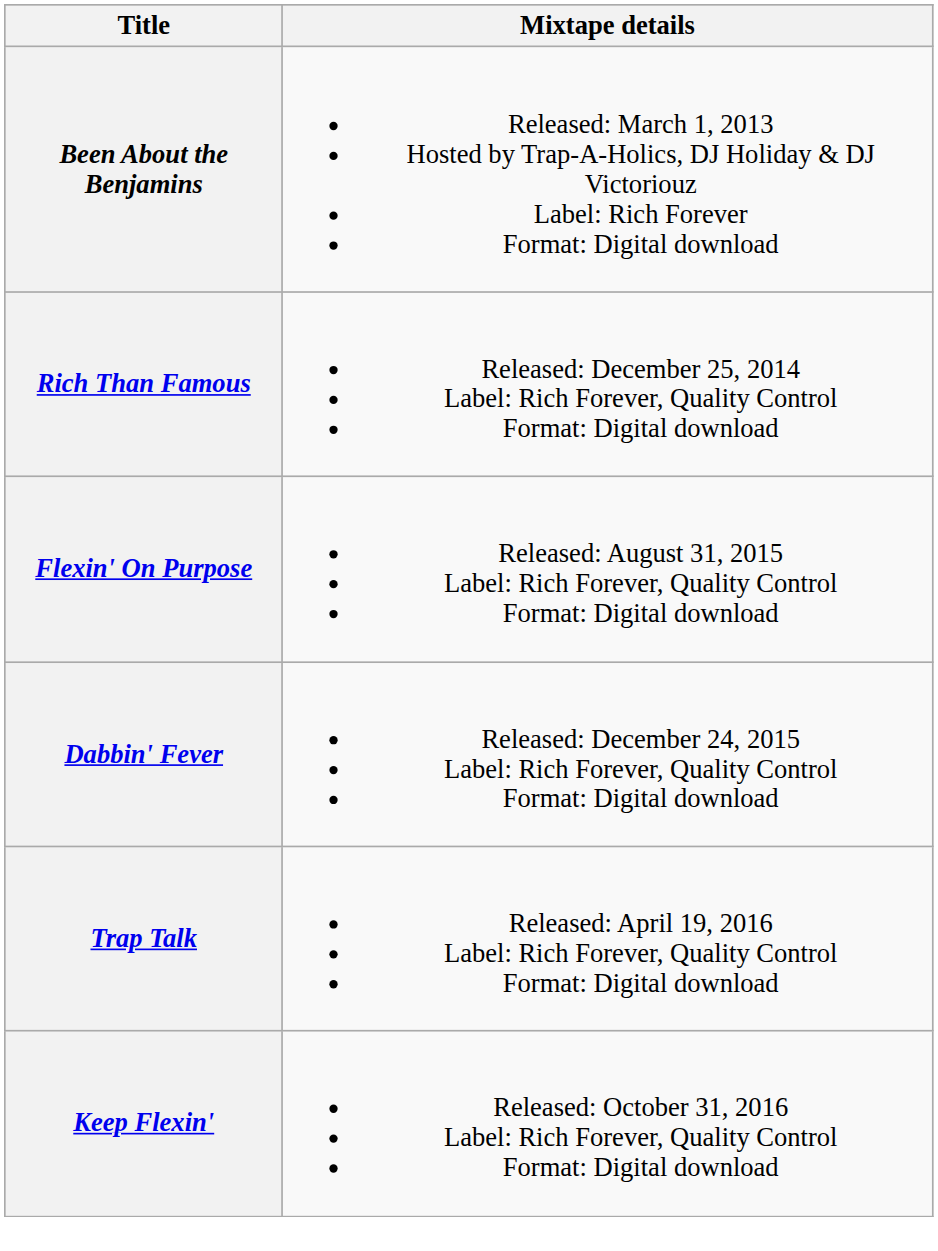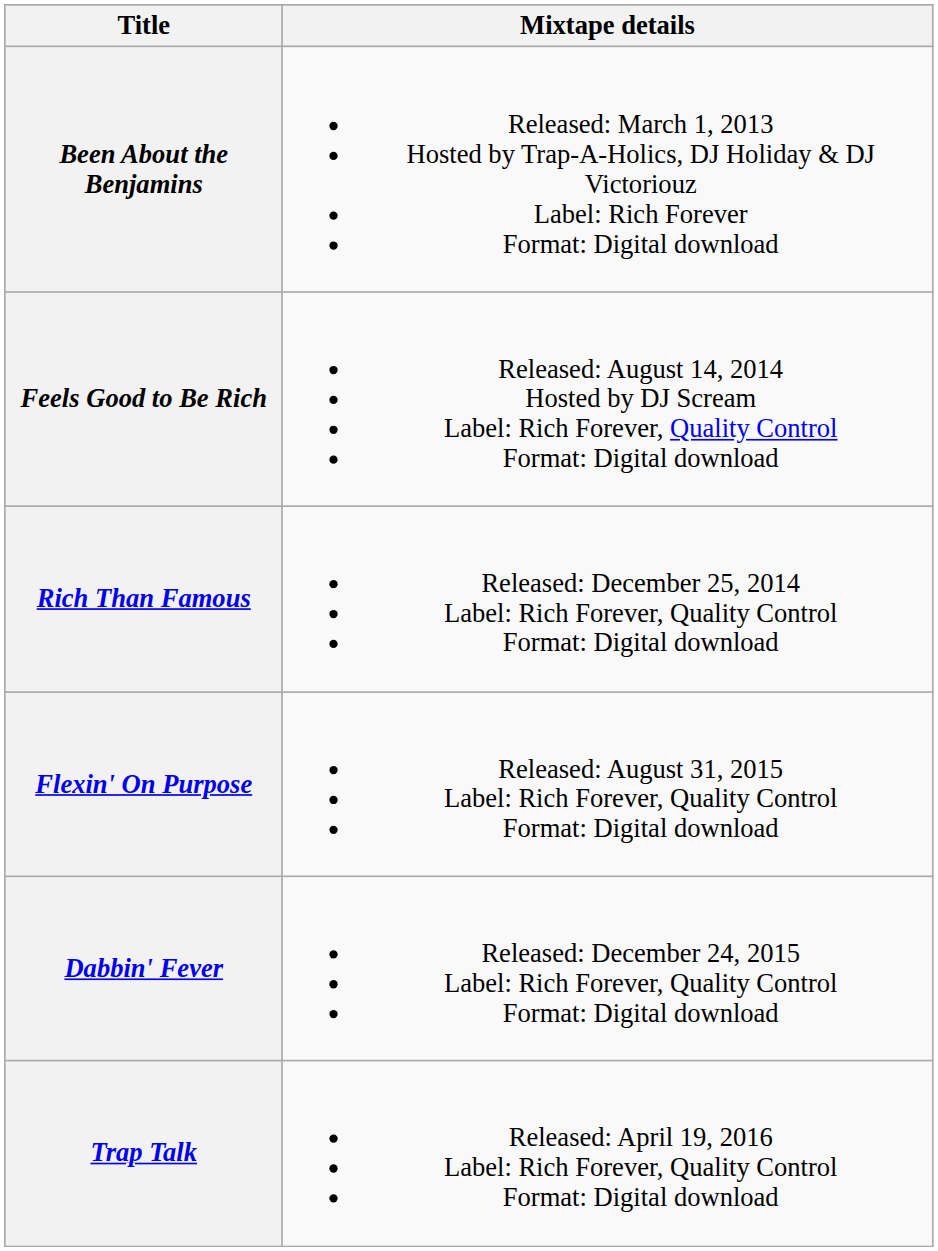 <table class="wikitable plainrowheaders" style="text-align:center;">
 <tr>
 <th rowspan="1" style="width:10em;">Title</th>
 <th rowspan="1" style="width:24em;">Mixtape details</th>
 </tr>
 <tr>
 <th scope="row"><em>Been About the Benjamins</em></th>
 <td><br><ul><li>Released: March 1, 2013</li><li>Hosted by Trap-A-Holics, DJ Holiday & DJ Victoriouz</li><li>Label: Rich Forever</li><li>Format: Digital download</li></ul></td>
+</tr>
+<tr>
+<th scope="row"><em>Feels Good to Be Rich</em></th>
+<td><br><ul><li>Released: August 14, 2014</li><li>Hosted by DJ Scream</li><li>Label: Rich Forever, <a href='#'>Quality Control</a></li><li>Format: Digital download</li></ul></td>
 </tr>
 <tr>
 <th scope="row"><em><a href='#'>Rich Than Famous</a></em></th>
 <td><br><ul><li>Released: December 25, 2014</li><li>Label: Rich Forever, Quality Control</li><li>Format: Digital download</li></ul></td>
 </tr>
 <tr>
 <th scope="row"><em><a href='#'>Flexin' On Purpose</a></em></th>
 <td><br><ul><li>Released: August 31, 2015</li><li>Label: Rich Forever, Quality Control</li><li>Format: Digital download</li></ul></td>
 </tr>
 <tr>
 <th scope="row"><em><a href='#'>Dabbin' Fever</a></em></th>
 <td><br><ul><li>Released: December 24, 2015</li><li>Label: Rich Forever, Quality Control</li><li>Format: Digital download</li></ul></td>
 </tr>
 <tr>
 <th scope="row"><em><a href='#'>Trap Talk</a></em></th>
 <td><br><ul><li>Released: April 19, 2016</li><li>Label: Rich Forever, Quality Control</li><li>Format: Digital download</li></ul></td>
 </tr>
-<tr>
-<th scope="row"><em><a href='#'>Keep Flexin'</a></em></th>
-<td><br><ul><li>Released: October 31, 2016</li><li>Label: Rich Forever, Quality Control</li><li>Format: Digital download</li></ul></td>
-</tr>
 </table>
